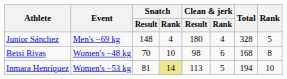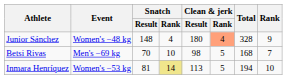 <table class="wikitable" style="font-size:90%">
 <tr>
 <th rowspan="2">Athlete</th>
 <th rowspan="2">Event</th>
 <th colspan="2">Snatch</th>
 <th colspan="2">Clean & jerk</th>
 <th rowspan="2">Total</th>
 <th rowspan="2">Rank</th>
 </tr>
 <tr style="font-size:95%">
 <th>Result</th>
 <th>Rank</th>
 <th>Result</th>
 <th>Rank</th>
 </tr>
 <tr align=center>
 <td align=left><a href='#'>Junior Sánchez</a></td>
-<td align=left><a href='#'>Men's −69 kg</a></td>
+<td align=left><a href='#'>Women's −48 kg</a></td>
 <td>148</td>
 <td>4</td>
 <td>180</td>
-<td>4</td>
+<td style="background: lightsalmon;">4</td>
 <td>328</td>
-<td>5</td>
+<td>9</td>
 </tr>
 <tr align=center>
 <td align=left><a href='#'>Betsi Rivas</a></td>
-<td align=left><a href='#'>Women's −48 kg</a></td>
+<td align=left><a href='#'>Men's −69 kg</a></td>
 <td>70</td>
 <td>10</td>
 <td>98</td>
-<td>6</td>
+<td>5</td>
 <td>168</td>
-<td>8</td>
+<td>7</td>
 </tr>
 <tr align=center>
 <td align=left><a href='#'>Inmara Henríquez</a></td>
 <td align=left><a href='#'>Women's −53 kg</a></td>
 <td>81</td>
 <td style="background: khaki;">14</td>
 <td>113</td>
 <td>5</td>
 <td>194</td>
 <td>10</td>
 </tr>
 </table>
